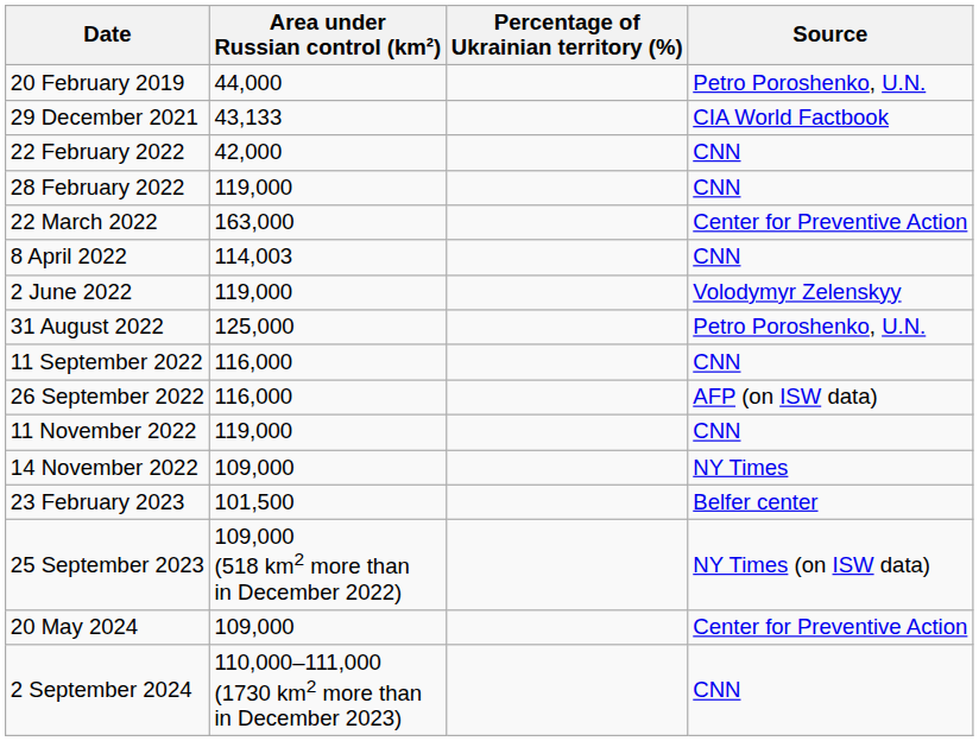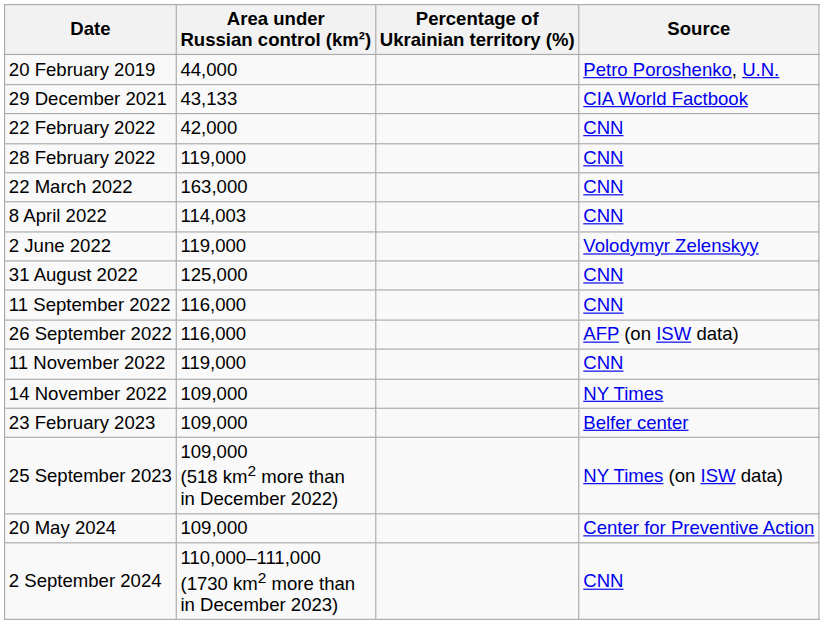 <table class="wikitable">
 <tr>
 <th>Date</th>
 <th>Area under<br>Russian control (km²)</th>
 <th>Percentage of<br>Ukrainian territory (%)</th>
 <th>Source</th>
 </tr>
 <tr>
 <td>20 February 2019</td>
 <td>44,000</td>
 <td></td>
 <td><a href='#'>Petro Poroshenko</a>, <a href='#'>U.N.</a></td>
 </tr>
 <tr>
 <td>29 December 2021</td>
 <td>43,133</td>
 <td></td>
 <td><a href='#'>CIA World Factbook</a></td>
 </tr>
 <tr>
 <td>22 February 2022</td>
 <td>42,000</td>
 <td></td>
 <td><a href='#'>CNN</a></td>
 </tr>
 <tr>
 <td>28 February 2022</td>
 <td>119,000</td>
 <td></td>
 <td><a href='#'>CNN</a></td>
 </tr>
 <tr>
 <td>22 March 2022</td>
 <td>163,000</td>
 <td></td>
-<td><a href='#'>Center for Preventive Action</a></td>
+<td><a href='#'>CNN</a></td>
 </tr>
 <tr>
 <td>8 April 2022</td>
 <td>114,003</td>
 <td></td>
 <td><a href='#'>CNN</a></td>
 </tr>
 <tr>
 <td>2 June 2022</td>
 <td>119,000</td>
 <td></td>
 <td><a href='#'>Volodymyr Zelenskyy</a></td>
 </tr>
 <tr>
 <td>31 August 2022</td>
 <td>125,000</td>
 <td></td>
-<td><a href='#'>Petro Poroshenko</a>, <a href='#'>U.N.</a></td>
+<td><a href='#'>CNN</a></td>
 </tr>
 <tr>
 <td>11 September 2022</td>
 <td>116,000</td>
 <td></td>
 <td><a href='#'>CNN</a></td>
 </tr>
 <tr>
 <td>26 September 2022</td>
 <td>116,000</td>
 <td></td>
 <td><a href='#'>AFP</a> (on <a href='#'>ISW</a> data)</td>
 </tr>
 <tr>
 <td>11 November 2022</td>
 <td>119,000</td>
 <td></td>
 <td><a href='#'>CNN</a></td>
 </tr>
 <tr>
 <td>14 November 2022</td>
 <td>109,000</td>
 <td></td>
 <td><a href='#'>NY Times</a></td>
 </tr>
 <tr>
 <td>23 February 2023</td>
-<td>101,500</td>
+<td>109,000</td>
 <td></td>
 <td><a href='#'>Belfer center</a></td>
 </tr>
 <tr>
 <td>25 September 2023</td>
 <td>109,000 <br>(518 km<sup>2</sup> more than <br>in December 2022)</td>
 <td></td>
 <td><a href='#'>NY Times</a> (on <a href='#'>ISW</a> data)</td>
 </tr>
 <tr>
 <td>20 May 2024</td>
 <td>109,000</td>
 <td></td>
 <td><a href='#'>Center for Preventive Action</a></td>
 </tr>
 <tr>
 <td>2 September 2024</td>
 <td>110,000–111,000 <br>(1730 km<sup>2</sup> more than <br>in December 2023)</td>
 <td></td>
 <td><a href='#'>CNN</a></td>
 </tr>
 </table>
